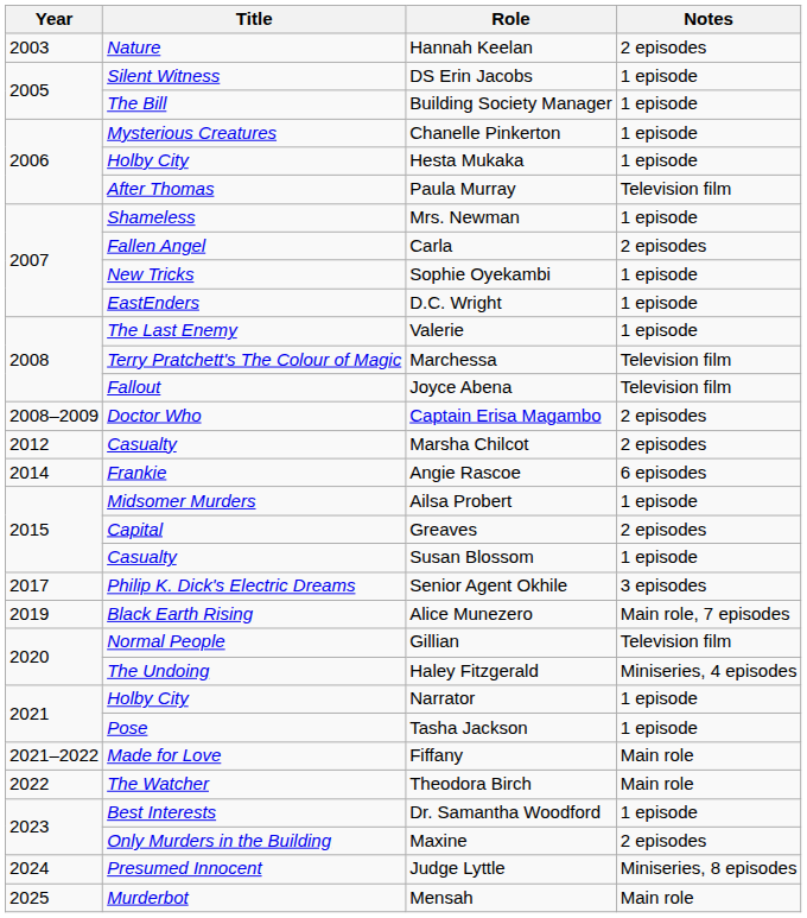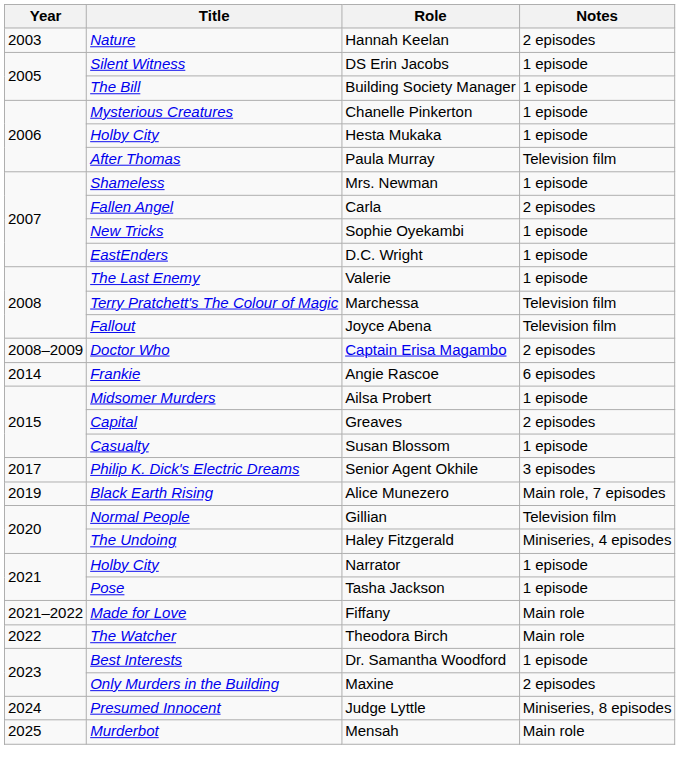 <table class="wikitable">
 <tr>
 <th>Year</th>
 <th>Title</th>
 <th>Role</th>
 <th>Notes</th>
 </tr>
 <tr>
 <td>2003</td>
 <td><em><a href='#'>Nature</a></em></td>
 <td>Hannah Keelan</td>
 <td>2 episodes</td>
 </tr>
 <tr>
 <td rowspan="2">2005</td>
 <td><em><a href='#'>Silent Witness</a></em></td>
 <td>DS Erin Jacobs</td>
 <td>1 episode</td>
 </tr>
 <tr>
 <td><em><a href='#'>The Bill</a></em></td>
 <td>Building Society Manager</td>
 <td>1 episode</td>
 </tr>
 <tr>
 <td rowspan="3">2006</td>
 <td><em><a href='#'>Mysterious Creatures</a></em></td>
 <td>Chanelle Pinkerton</td>
 <td>1 episode</td>
 </tr>
 <tr>
 <td><em><a href='#'>Holby City</a></em></td>
 <td>Hesta Mukaka</td>
 <td>1 episode</td>
 </tr>
 <tr>
 <td><em><a href='#'>After Thomas</a></em></td>
 <td>Paula Murray</td>
 <td>Television film</td>
 </tr>
 <tr>
 <td rowspan="4">2007</td>
 <td><em><a href='#'>Shameless</a></em></td>
 <td>Mrs. Newman</td>
 <td>1 episode</td>
 </tr>
 <tr>
 <td><em><a href='#'>Fallen Angel</a></em></td>
 <td>Carla</td>
 <td>2 episodes</td>
 </tr>
 <tr>
 <td><em><a href='#'>New Tricks</a></em></td>
 <td>Sophie Oyekambi</td>
 <td>1 episode</td>
 </tr>
 <tr>
 <td><em><a href='#'>EastEnders</a></em></td>
 <td>D.C. Wright</td>
 <td>1 episode</td>
 </tr>
 <tr>
 <td rowspan="3">2008</td>
 <td><em><a href='#'>The Last Enemy</a></em></td>
 <td>Valerie</td>
 <td>1 episode</td>
 </tr>
 <tr>
 <td><em><a href='#'>Terry Pratchett's The Colour of Magic</a></em></td>
 <td>Marchessa</td>
 <td>Television film</td>
 </tr>
 <tr>
 <td><em><a href='#'>Fallout</a></em></td>
 <td>Joyce Abena</td>
 <td>Television film</td>
 </tr>
 <tr>
 <td>2008–2009</td>
 <td><em><a href='#'>Doctor Who</a></em></td>
 <td><a href='#'>Captain Erisa Magambo</a></td>
-<td>2 episodes</td>
-</tr>
-<tr>
-<td>2012</td>
-<td><em><a href='#'>Casualty</a></em></td>
-<td>Marsha Chilcot</td>
 <td>2 episodes</td>
 </tr>
 <tr>
 <td>2014</td>
 <td><em><a href='#'>Frankie</a></em></td>
 <td>Angie Rascoe</td>
 <td>6 episodes</td>
 </tr>
 <tr>
 <td rowspan="3">2015</td>
 <td><em><a href='#'>Midsomer Murders</a></em></td>
 <td>Ailsa Probert</td>
 <td>1 episode</td>
 </tr>
 <tr>
 <td><em><a href='#'>Capital</a></em></td>
 <td>Greaves</td>
 <td>2 episodes</td>
 </tr>
 <tr>
 <td><em><a href='#'>Casualty</a></em></td>
 <td>Susan Blossom</td>
 <td>1 episode</td>
 </tr>
 <tr>
 <td>2017</td>
 <td><em><a href='#'>Philip K. Dick's Electric Dreams</a></em></td>
 <td>Senior Agent Okhile</td>
 <td>3 episodes</td>
 </tr>
 <tr>
 <td>2019</td>
 <td><em><a href='#'>Black Earth Rising</a></em></td>
 <td>Alice Munezero</td>
 <td>Main role, 7 episodes</td>
 </tr>
 <tr>
 <td rowspan="2">2020</td>
 <td><em><a href='#'>Normal People</a></em></td>
 <td>Gillian</td>
 <td>Television film</td>
 </tr>
 <tr>
 <td><em><a href='#'>The Undoing</a></em></td>
 <td>Haley Fitzgerald</td>
 <td>Miniseries, 4 episodes</td>
 </tr>
 <tr>
 <td rowspan="2">2021</td>
 <td><em><a href='#'>Holby City</a></em></td>
 <td>Narrator</td>
 <td>1 episode</td>
 </tr>
 <tr>
 <td><em><a href='#'>Pose</a></em></td>
 <td>Tasha Jackson</td>
 <td>1 episode</td>
 </tr>
 <tr>
 <td>2021–2022</td>
 <td><em><a href='#'>Made for Love</a></em></td>
 <td>Fiffany</td>
 <td>Main role</td>
 </tr>
 <tr>
 <td>2022</td>
 <td><em><a href='#'>The Watcher</a></em></td>
 <td>Theodora Birch</td>
 <td>Main role</td>
 </tr>
 <tr>
 <td rowspan="2">2023</td>
 <td><em><a href='#'>Best Interests</a></em></td>
 <td>Dr. Samantha Woodford</td>
 <td>1 episode</td>
 </tr>
 <tr>
 <td><em><a href='#'>Only Murders in the Building</a></em></td>
 <td>Maxine</td>
 <td>2 episodes</td>
 </tr>
 <tr>
 <td>2024</td>
 <td><em><a href='#'>Presumed Innocent</a></em></td>
 <td>Judge Lyttle</td>
 <td>Miniseries, 8 episodes</td>
 </tr>
 <tr>
 <td>2025</td>
 <td><em><a href='#'>Murderbot</a></em></td>
 <td>Mensah</td>
 <td>Main role</td>
 </tr>
 </table>
